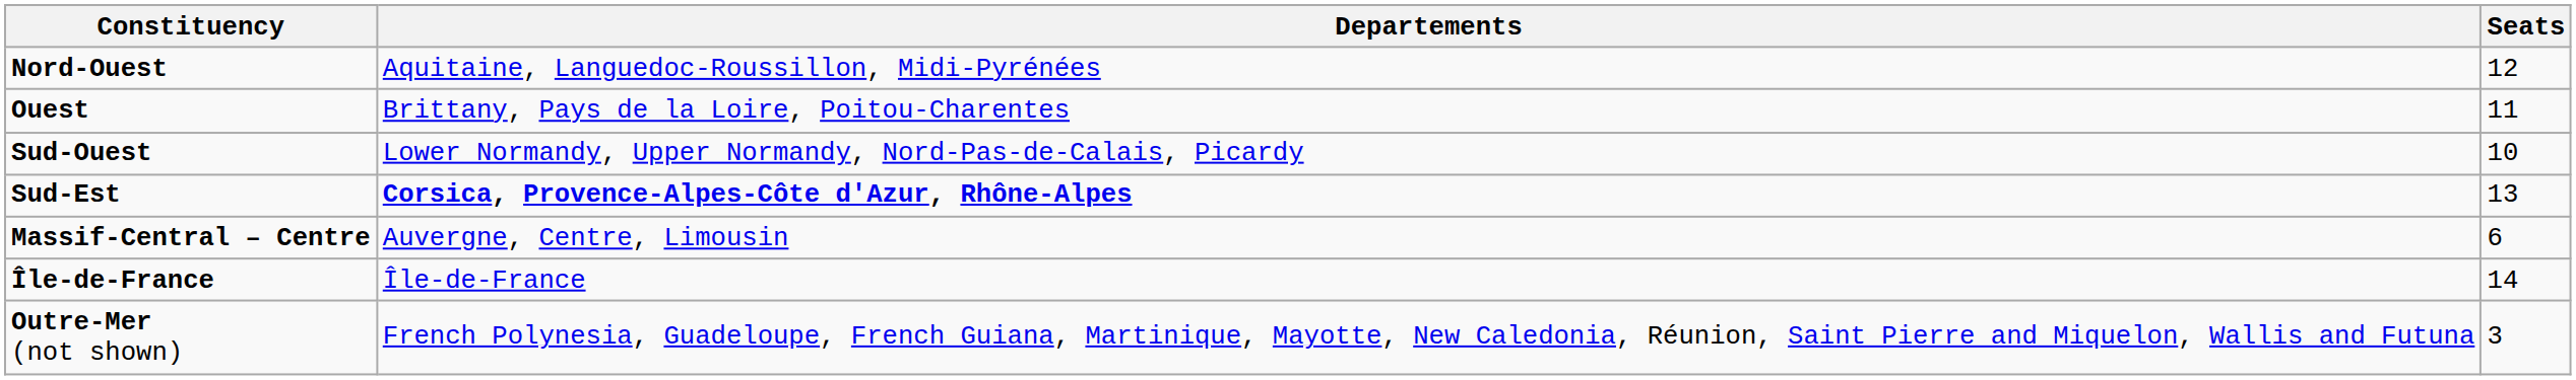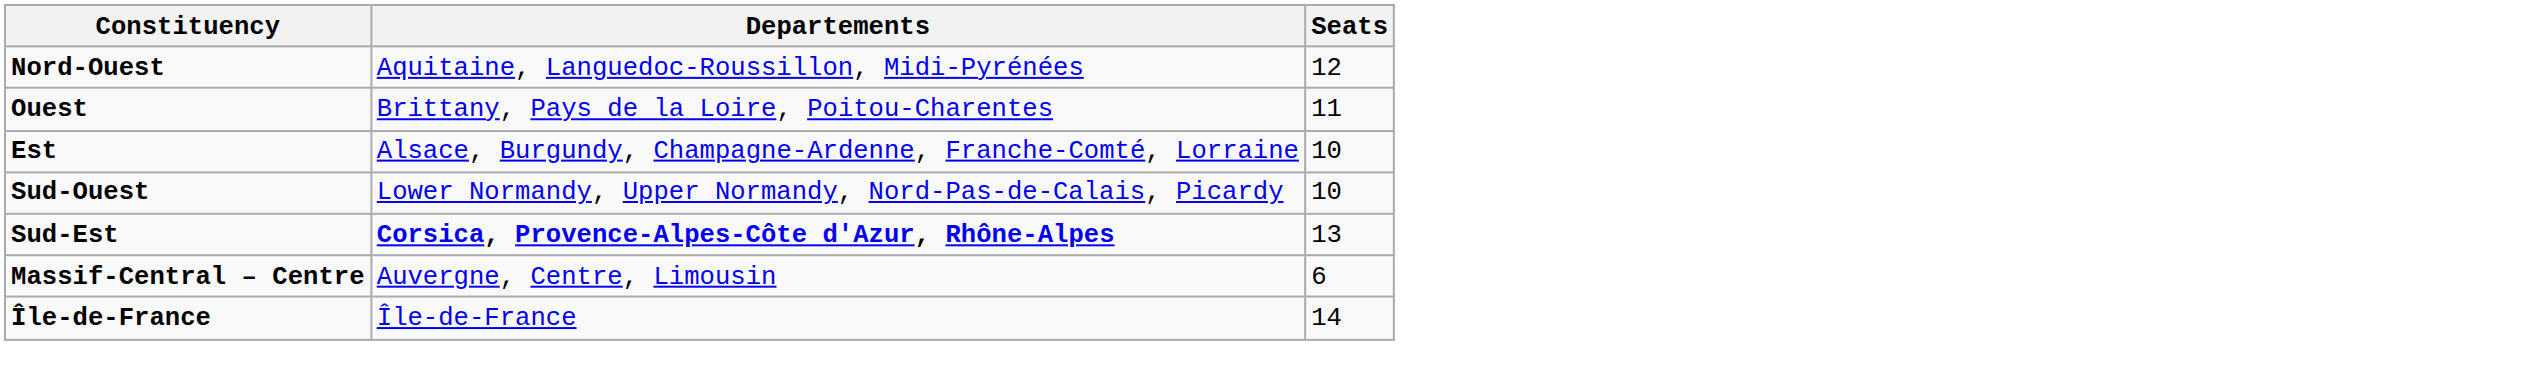 <table class=wikitable>
 <tr>
 <th>Constituency</th>
 <th>Departements</th>
 <th>Seats</th>
 </tr>
 <tr>
 <td><strong>Nord-Ouest</strong></td>
 <td><a href='#'>Aquitaine</a>, <a href='#'>Languedoc-Roussillon</a>, <a href='#'>Midi-Pyrénées</a></td>
 <td>12</td>
 </tr>
 <tr>
 <td><strong>Ouest</strong></td>
 <td><a href='#'>Brittany</a>, <a href='#'>Pays de la Loire</a>, <a href='#'>Poitou-Charentes</a></td>
 <td>11</td>
+</tr>
+<tr>
+<td><strong>Est</strong></td>
+<td><a href='#'>Alsace</a>, <a href='#'>Burgundy</a>, <a href='#'>Champagne-Ardenne</a>, <a href='#'>Franche-Comté</a>, <a href='#'>Lorraine</a></td>
+<td>10</td>
 </tr>
 <tr>
 <td><strong>Sud-Ouest</strong></td>
 <td><a href='#'>Lower Normandy</a>, <a href='#'>Upper Normandy</a>, <a href='#'>Nord-Pas-de-Calais</a>, <a href='#'>Picardy</a></td>
 <td>10</td>
 </tr>
 <tr>
 <td><strong>Sud-Est</strong></td>
 <td><strong><a href='#'>Corsica</a>, <a href='#'>Provence-Alpes-Côte d'Azur</a>, <a href='#'>Rhône-Alpes</a></strong></td>
 <td>13</td>
 </tr>
 <tr>
 <td><strong>Massif-Central – Centre</strong></td>
 <td><a href='#'>Auvergne</a>, <a href='#'>Centre</a>, <a href='#'>Limousin</a></td>
 <td>6</td>
 </tr>
 <tr>
 <td><strong>Île-de-France</strong></td>
 <td><a href='#'>Île-de-France</a></td>
 <td>14</td>
 </tr>
-<tr>
-<td><strong>Outre-Mer</strong><br>(not shown)</td>
-<td><a href='#'>French Polynesia</a>, <a href='#'>Guadeloupe</a>, <a href='#'>French Guiana</a>, <a href='#'>Martinique</a>, <a href='#'>Mayotte</a>, <a href='#'>New Caledonia</a>, Réunion, <a href='#'>Saint Pierre and Miquelon</a>, <a href='#'>Wallis and Futuna</a></td>
-<td>3</td>
-</tr>
 </table>
